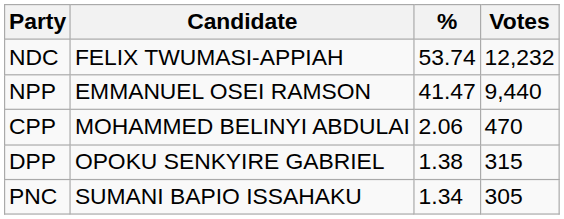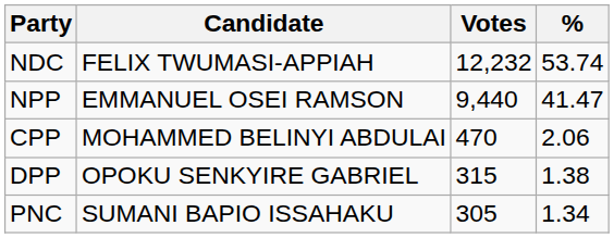 <table class="wikitable">
 <tr>
 <th><big>Party</big></th>
 <th><big>Candidate</big></th>
+<th><big>Votes</big></th>
 <th><big>%</big></th>
-<th><big>Votes</big></th>
 </tr>
 <tr>
 <td><big>NDC</big></td>
 <td><big>FELIX TWUMASI-APPIAH</big></td>
+<td><big>12,232</big></td>
 <td><big>53.74</big></td>
-<td><big>12,232</big></td>
 </tr>
 <tr>
 <td><big>NPP</big></td>
 <td><big>EMMANUEL OSEI RAMSON</big></td>
+<td><big>9,440</big></td>
 <td><big>41.47</big></td>
-<td><big>9,440</big></td>
 </tr>
 <tr>
 <td><big>CPP</big></td>
 <td><big>MOHAMMED BELINYI ABDULAI</big></td>
+<td><big>470</big></td>
 <td><big>2.06</big></td>
-<td><big>470</big></td>
 </tr>
 <tr>
 <td><big>DPP</big></td>
 <td><big>OPOKU SENKYIRE GABRIEL</big></td>
+<td><big>315</big></td>
 <td><big>1.38</big></td>
-<td><big>315</big></td>
 </tr>
 <tr>
 <td><big>PNC</big></td>
 <td><big>SUMANI BAPIO ISSAHAKU</big></td>
+<td><big>305</big></td>
 <td><big>1.34</big></td>
-<td><big>305</big></td>
 </tr>
 </table>
